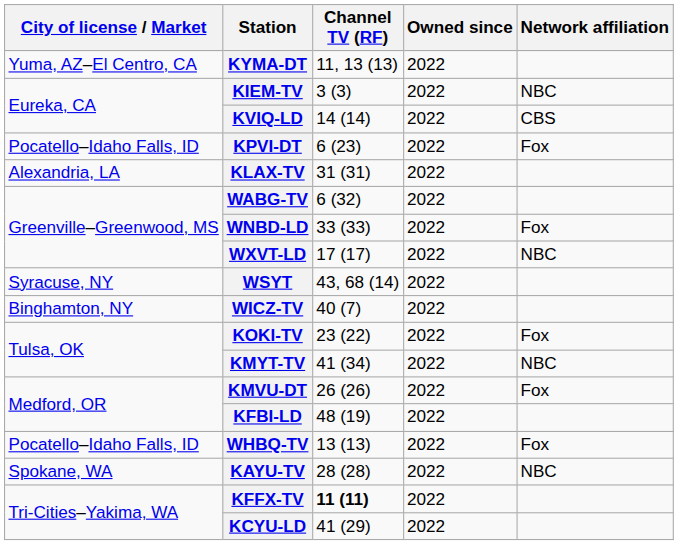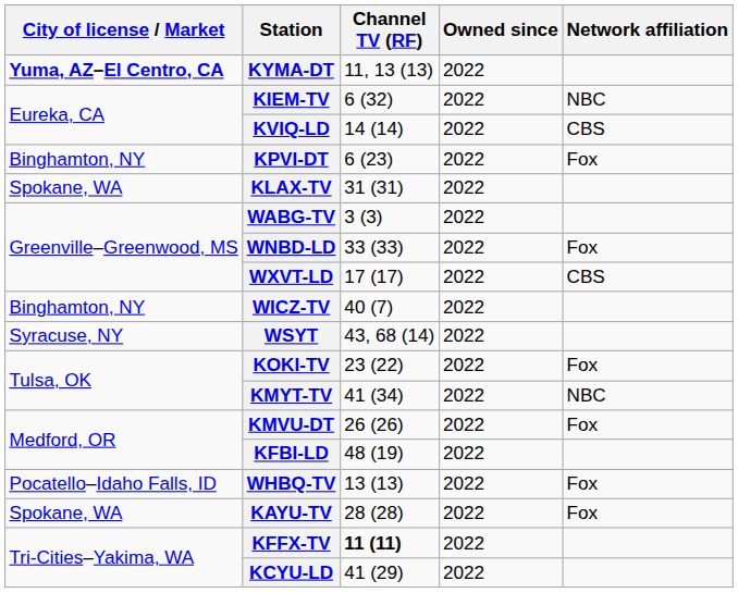 <table class="wikitable">
 <tr>
 <th><a href='#'>City of license</a> / <a href='#'>Market</a></th>
 <th>Station</th>
 <th>Channel<br><a href='#'>TV</a> (<a href='#'>RF</a>)</th>
 <th>Owned since</th>
 <th>Network affiliation</th>
 </tr>
 <tr>
-<td><a href='#'>Yuma, AZ</a>–<a href='#'>El Centro, CA</a></td>
+<td><strong><a href='#'>Yuma, AZ</a>–<a href='#'>El Centro, CA</a></strong></td>
 <th><a href='#'>KYMA-DT</a></th>
 <td>11, 13 (13)</td>
 <td>2022</td>
 <td></td>
 </tr>
 <tr>
 <td rowspan="2"><a href='#'>Eureka, CA</a></td>
 <th><a href='#'>KIEM-TV</a></th>
-<td>3 (3)</td>
+<td>6 (32)</td>
 <td>2022</td>
 <td>NBC</td>
 </tr>
 <tr>
 <th><a href='#'>KVIQ-LD</a></th>
 <td>14 (14)</td>
 <td>2022</td>
 <td>CBS</td>
 </tr>
 <tr>
-<td><a href='#'>Pocatello</a>–<a href='#'>Idaho Falls, ID</a></td>
+<td><a href='#'>Binghamton, NY</a></td>
 <th><a href='#'>KPVI-DT</a></th>
 <td>6 (23)</td>
 <td>2022</td>
 <td>Fox</td>
 </tr>
 <tr>
-<td><a href='#'>Alexandria, LA</a></td>
+<td><a href='#'>Spokane, WA</a></td>
 <th><a href='#'>KLAX-TV</a></th>
 <td>31 (31)</td>
 <td>2022</td>
 <td></td>
 </tr>
 <tr>
 <td rowspan="3"><a href='#'>Greenville</a>–<a href='#'>Greenwood, MS</a></td>
 <th><a href='#'>WABG-TV</a></th>
-<td>6 (32)</td>
+<td>3 (3)</td>
 <td>2022</td>
 <td></td>
 </tr>
 <tr>
 <th><a href='#'>WNBD-LD</a></th>
 <td>33 (33)</td>
 <td>2022</td>
 <td>Fox</td>
 </tr>
 <tr>
 <th><a href='#'>WXVT-LD</a></th>
 <td>17 (17)</td>
 <td>2022</td>
-<td>NBC</td>
+<td>CBS</td>
+</tr>
+<tr>
+<td><a href='#'>Binghamton, NY</a></td>
+<th><a href='#'>WICZ-TV</a></th>
+<td>40 (7)</td>
+<td>2022</td>
+<td></td>
 </tr>
 <tr>
 <td><a href='#'>Syracuse, NY</a></td>
 <th><a href='#'>WSYT</a></th>
 <td>43, 68 (14)</td>
-<td>2022</td>
-<td></td>
-</tr>
-<tr>
-<td><a href='#'>Binghamton, NY</a></td>
-<th><a href='#'>WICZ-TV</a></th>
-<td>40 (7)</td>
 <td>2022</td>
 <td></td>
 </tr>
 <tr>
 <td rowspan="2"><a href='#'>Tulsa, OK</a></td>
 <th><a href='#'>KOKI-TV</a></th>
 <td>23 (22)</td>
 <td>2022</td>
 <td>Fox</td>
 </tr>
 <tr>
 <th><a href='#'>KMYT-TV</a></th>
 <td>41 (34)</td>
 <td>2022</td>
 <td>NBC</td>
 </tr>
 <tr>
 <td rowspan=2><a href='#'>Medford, OR</a></td>
 <th><a href='#'>KMVU-DT</a></th>
 <td>26 (26)</td>
 <td>2022</td>
 <td>Fox</td>
 </tr>
 <tr>
 <th><a href='#'>KFBI-LD</a></th>
 <td>48 (19)</td>
 <td>2022</td>
 <td></td>
 </tr>
 <tr>
 <td><a href='#'>Pocatello</a>–<a href='#'>Idaho Falls, ID</a></td>
 <th><a href='#'>WHBQ-TV</a></th>
 <td>13 (13)</td>
 <td>2022</td>
 <td>Fox</td>
 </tr>
 <tr>
 <td><a href='#'>Spokane, WA</a></td>
 <th><a href='#'>KAYU-TV</a></th>
 <td>28 (28)</td>
 <td>2022</td>
-<td>NBC</td>
+<td>Fox</td>
 </tr>
 <tr>
 <td rowspan=2><a href='#'>Tri-Cities</a>–<a href='#'>Yakima, WA</a></td>
 <th><a href='#'>KFFX-TV</a></th>
 <td><strong>11 (11)</strong></td>
 <td>2022</td>
 <td></td>
 </tr>
 <tr>
 <th><a href='#'>KCYU-LD</a></th>
 <td>41 (29)</td>
 <td>2022</td>
 <td></td>
 </tr>
 </table>
